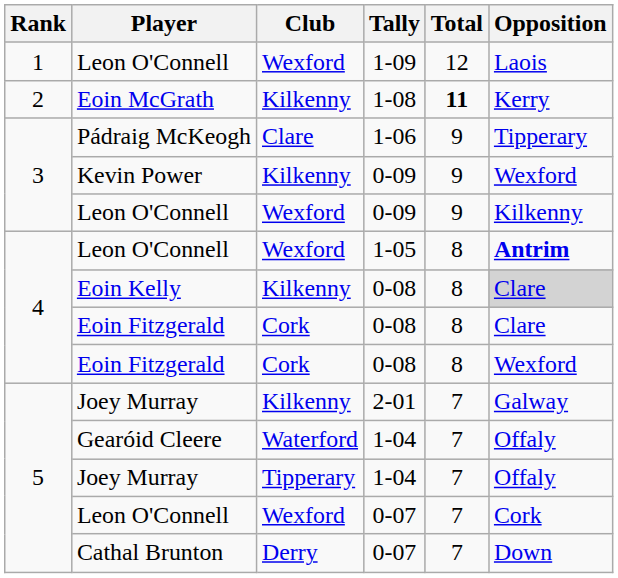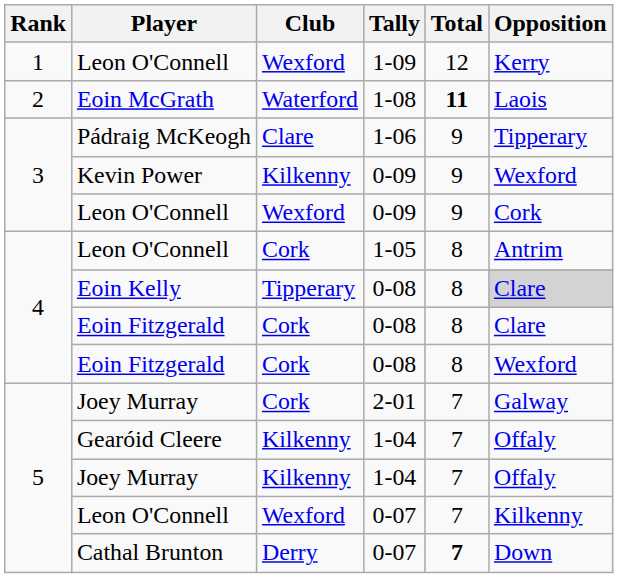 <table class="wikitable">
 <tr>
 <th>Rank</th>
 <th>Player</th>
 <th>Club</th>
 <th>Tally</th>
 <th>Total</th>
 <th>Opposition</th>
 </tr>
 <tr>
 <td rowspan="1" style="text-align:center;">1</td>
 <td>Leon O'Connell</td>
 <td><a href='#'>Wexford</a></td>
 <td align=center>1-09</td>
 <td align=center>12</td>
-<td><a href='#'>Laois</a></td>
+<td><a href='#'>Kerry</a></td>
 </tr>
 <tr>
 <td rowspan="1" style="text-align:center;">2</td>
 <td><a href='#'>Eoin McGrath</a></td>
-<td><a href='#'>Kilkenny</a></td>
+<td><a href='#'>Waterford</a></td>
 <td align=center>1-08</td>
 <td align=center><strong>11</strong></td>
-<td><a href='#'>Kerry</a></td>
+<td><a href='#'>Laois</a></td>
 </tr>
 <tr>
 <td rowspan="3" style="text-align:center;">3</td>
 <td>Pádraig McKeogh</td>
 <td><a href='#'>Clare</a></td>
 <td align=center>1-06</td>
 <td align=center>9</td>
 <td><a href='#'>Tipperary</a></td>
 </tr>
 <tr>
 <td>Kevin Power</td>
 <td><a href='#'>Kilkenny</a></td>
 <td align=center>0-09</td>
 <td align=center>9</td>
 <td><a href='#'>Wexford</a></td>
 </tr>
 <tr>
 <td>Leon O'Connell</td>
 <td><a href='#'>Wexford</a></td>
 <td align=center>0-09</td>
 <td align=center>9</td>
-<td><a href='#'>Kilkenny</a></td>
+<td><a href='#'>Cork</a></td>
 </tr>
 <tr>
 <td rowspan="4" style="text-align:center;">4</td>
 <td>Leon O'Connell</td>
-<td><a href='#'>Wexford</a></td>
+<td><a href='#'>Cork</a></td>
 <td align=center>1-05</td>
 <td align=center>8</td>
-<td><strong><a href='#'>Antrim</a></strong></td>
+<td><a href='#'>Antrim</a></td>
 </tr>
 <tr>
 <td><a href='#'>Eoin Kelly</a></td>
-<td><a href='#'>Kilkenny</a></td>
+<td><a href='#'>Tipperary</a></td>
 <td align=center>0-08</td>
 <td align=center>8</td>
 <td style="background: lightgrey;"><a href='#'>Clare</a></td>
 </tr>
 <tr>
 <td><a href='#'>Eoin Fitzgerald</a></td>
 <td><a href='#'>Cork</a></td>
 <td align=center>0-08</td>
 <td align=center>8</td>
 <td><a href='#'>Clare</a></td>
 </tr>
 <tr>
 <td><a href='#'>Eoin Fitzgerald</a></td>
 <td><a href='#'>Cork</a></td>
 <td align=center>0-08</td>
 <td align=center>8</td>
 <td><a href='#'>Wexford</a></td>
 </tr>
 <tr>
 <td rowspan="5" style="text-align:center;">5</td>
 <td>Joey Murray</td>
-<td><a href='#'>Kilkenny</a></td>
+<td><a href='#'>Cork</a></td>
 <td align=center>2-01</td>
 <td align=center>7</td>
 <td><a href='#'>Galway</a></td>
 </tr>
 <tr>
 <td>Gearóid Cleere</td>
-<td><a href='#'>Waterford</a></td>
+<td><a href='#'>Kilkenny</a></td>
 <td align=center>1-04</td>
 <td align=center>7</td>
 <td><a href='#'>Offaly</a></td>
 </tr>
 <tr>
 <td>Joey Murray</td>
-<td><a href='#'>Tipperary</a></td>
+<td><a href='#'>Kilkenny</a></td>
 <td align=center>1-04</td>
 <td align=center>7</td>
 <td><a href='#'>Offaly</a></td>
 </tr>
 <tr>
 <td>Leon O'Connell</td>
 <td><a href='#'>Wexford</a></td>
 <td align=center>0-07</td>
 <td align=center>7</td>
-<td><a href='#'>Cork</a></td>
+<td><a href='#'>Kilkenny</a></td>
 </tr>
 <tr>
 <td>Cathal Brunton</td>
 <td><a href='#'>Derry</a></td>
 <td align=center>0-07</td>
-<td align=center>7</td>
+<td align=center><strong>7</strong></td>
 <td><a href='#'>Down</a></td>
 </tr>
 </table>
